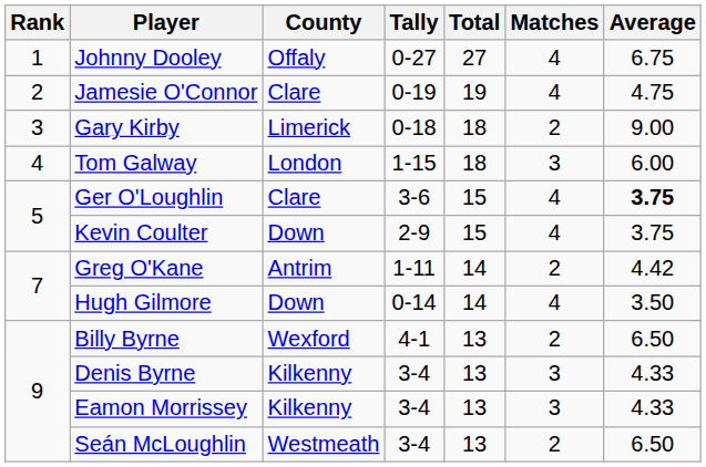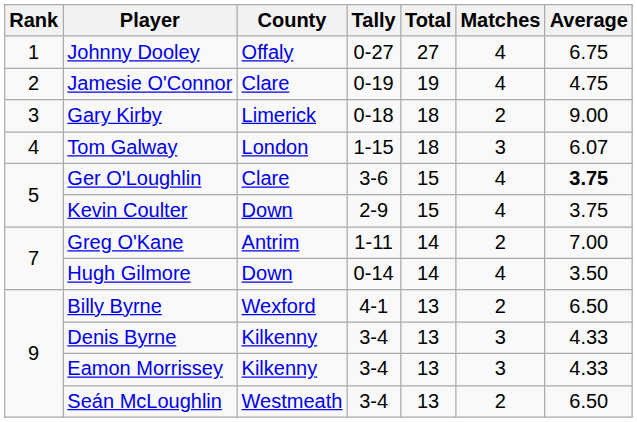 <table class="wikitable">
 <tr>
 <th>Rank</th>
 <th>Player</th>
 <th>County</th>
 <th>Tally</th>
 <th>Total</th>
 <th>Matches</th>
 <th>Average</th>
 </tr>
 <tr>
 <td rowspan=1 align=center>1</td>
 <td><a href='#'>Johnny Dooley</a></td>
 <td><a href='#'>Offaly</a></td>
 <td align=center>0-27</td>
 <td align=center>27</td>
 <td align=center>4</td>
 <td align=center>6.75</td>
 </tr>
 <tr>
 <td rowspan=1 align=center>2</td>
 <td><a href='#'>Jamesie O'Connor</a></td>
 <td><a href='#'>Clare</a></td>
 <td align=center>0-19</td>
 <td align=center>19</td>
 <td align=center>4</td>
 <td align=center>4.75</td>
 </tr>
 <tr>
 <td rowspan=1 align=center>3</td>
 <td><a href='#'>Gary Kirby</a></td>
 <td><a href='#'>Limerick</a></td>
 <td align=center>0-18</td>
 <td align=center>18</td>
 <td align=center>2</td>
 <td align=center>9.00</td>
 </tr>
 <tr>
 <td rowspan=1 align=center>4</td>
 <td><a href='#'>Tom Galway</a></td>
 <td><a href='#'>London</a></td>
 <td align=center>1-15</td>
 <td align=center>18</td>
 <td align=center>3</td>
-<td align=center>6.00</td>
+<td align=center>6.07</td>
 </tr>
 <tr>
 <td rowspan=2 align=center>5</td>
 <td><a href='#'>Ger O'Loughlin</a></td>
 <td><a href='#'>Clare</a></td>
 <td align=center>3-6</td>
 <td align=center>15</td>
 <td align=center>4</td>
 <td align=center><strong>3.75</strong></td>
 </tr>
 <tr>
 <td><a href='#'>Kevin Coulter</a></td>
 <td><a href='#'>Down</a></td>
 <td align=center>2-9</td>
 <td align=center>15</td>
 <td align=center>4</td>
 <td align=center>3.75</td>
 </tr>
 <tr>
 <td rowspan=2 align=center>7</td>
 <td><a href='#'>Greg O'Kane</a></td>
 <td><a href='#'>Antrim</a></td>
 <td align=center>1-11</td>
 <td align=center>14</td>
 <td align=center>2</td>
-<td align=center>4.42</td>
+<td align=center>7.00</td>
 </tr>
 <tr>
 <td><a href='#'>Hugh Gilmore</a></td>
 <td><a href='#'>Down</a></td>
 <td align=center>0-14</td>
 <td align=center>14</td>
 <td align=center>4</td>
 <td align=center>3.50</td>
 </tr>
 <tr>
 <td rowspan=4 align=center>9</td>
 <td><a href='#'>Billy Byrne</a></td>
 <td><a href='#'>Wexford</a></td>
 <td align=center>4-1</td>
 <td align=center>13</td>
 <td align=center>2</td>
 <td align=center>6.50</td>
 </tr>
 <tr>
 <td><a href='#'>Denis Byrne</a></td>
 <td><a href='#'>Kilkenny</a></td>
 <td align=center>3-4</td>
 <td align=center>13</td>
 <td align=center>3</td>
 <td align=center>4.33</td>
 </tr>
 <tr>
 <td><a href='#'>Eamon Morrissey</a></td>
 <td><a href='#'>Kilkenny</a></td>
 <td align=center>3-4</td>
 <td align=center>13</td>
 <td align=center>3</td>
 <td align=center>4.33</td>
 </tr>
 <tr>
 <td><a href='#'>Seán McLoughlin</a></td>
 <td><a href='#'>Westmeath</a></td>
 <td align=center>3-4</td>
 <td align=center>13</td>
 <td align=center>2</td>
 <td align=center>6.50</td>
 </tr>
 </table>
